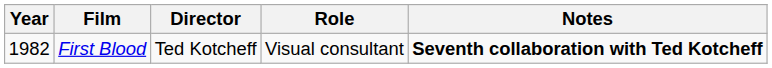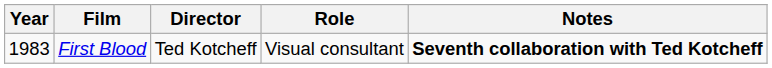 <table class="wikitable">
 <tr>
 <th>Year</th>
 <th>Film</th>
 <th>Director</th>
 <th>Role</th>
 <th>Notes</th>
 </tr>
 <tr>
-<td>1982</td>
+<td>1983</td>
 <td><em><a href='#'>First Blood</a></em></td>
 <td>Ted Kotcheff</td>
 <td>Visual consultant</td>
 <td><strong>Seventh collaboration with Ted Kotcheff</strong></td>
 </tr>
 </table>
